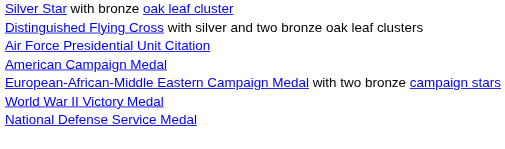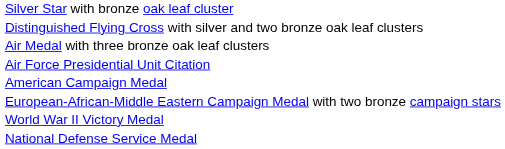 <table>
 <tr>
 <td></td>
 <td><a href='#'>Silver Star</a> with bronze <a href='#'>oak leaf cluster</a></td>
 </tr>
 <tr>
 <td></td>
 <td><a href='#'>Distinguished Flying Cross</a> with silver and two bronze oak leaf clusters</td>
+</tr>
+<tr>
+<td></td>
+<td><a href='#'>Air Medal</a> with three bronze oak leaf clusters</td>
 </tr>
 <tr>
 <td></td>
 <td><a href='#'>Air Force Presidential Unit Citation</a></td>
 </tr>
 <tr>
 <td></td>
 <td><a href='#'>American Campaign Medal</a></td>
 </tr>
 <tr>
 <td></td>
 <td><a href='#'>European-African-Middle Eastern Campaign Medal</a> with two bronze  <a href='#'>campaign stars</a></td>
 </tr>
 <tr>
 <td></td>
 <td><a href='#'>World War II Victory Medal</a></td>
 </tr>
 <tr>
 <td></td>
 <td><a href='#'>National Defense Service Medal</a></td>
 </tr>
 <tr>
 </tr>
 </table>
